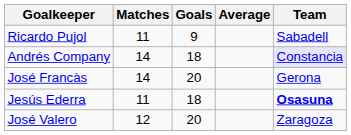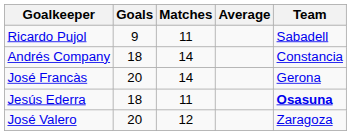 <table class="wikitable sortable" class="wikitable">
 <tr style="background:#ccc; text-align:center;">
 <th>Goalkeeper</th>
+<th>Goals</th>
 <th>Matches</th>
-<th>Goals</th>
 <th>Average</th>
 <th>Team</th>
 </tr>
 <tr>
 <td> <a href='#'>Ricardo Pujol</a></td>
+<td style="text-align:center;">9</td>
 <td style="text-align:center;">11</td>
-<td style="text-align:center;">9</td>
 <td style="text-align:center;"></td>
 <td><a href='#'>Sabadell</a></td>
 </tr>
 <tr>
 <td> <a href='#'>Andrés Company</a></td>
+<td style="text-align:center;">18</td>
 <td style="text-align:center;">14</td>
-<td style="text-align:center;">18</td>
 <td style="text-align:center;"></td>
-<td style="background: lavender;"><a href='#'>Constancia</a></td>
+<td><a href='#'>Constancia</a></td>
 </tr>
 <tr>
 <td> <a href='#'>José Francàs</a></td>
+<td style="text-align:center;">20</td>
 <td style="text-align:center;">14</td>
-<td style="text-align:center;">20</td>
 <td style="text-align:center;"></td>
 <td><a href='#'>Gerona</a></td>
 </tr>
 <tr>
 <td> <a href='#'>Jesús Ederra</a></td>
+<td style="text-align:center;">18</td>
 <td style="text-align:center;">11</td>
-<td style="text-align:center;">18</td>
 <td style="text-align:center;"></td>
 <td><strong><a href='#'>Osasuna</a></strong></td>
 </tr>
 <tr>
 <td> <a href='#'>José Valero</a></td>
+<td style="text-align:center;">20</td>
 <td style="text-align:center;">12</td>
-<td style="text-align:center;">20</td>
 <td style="text-align:center;"></td>
 <td><a href='#'>Zaragoza</a></td>
 </tr>
 </table>
